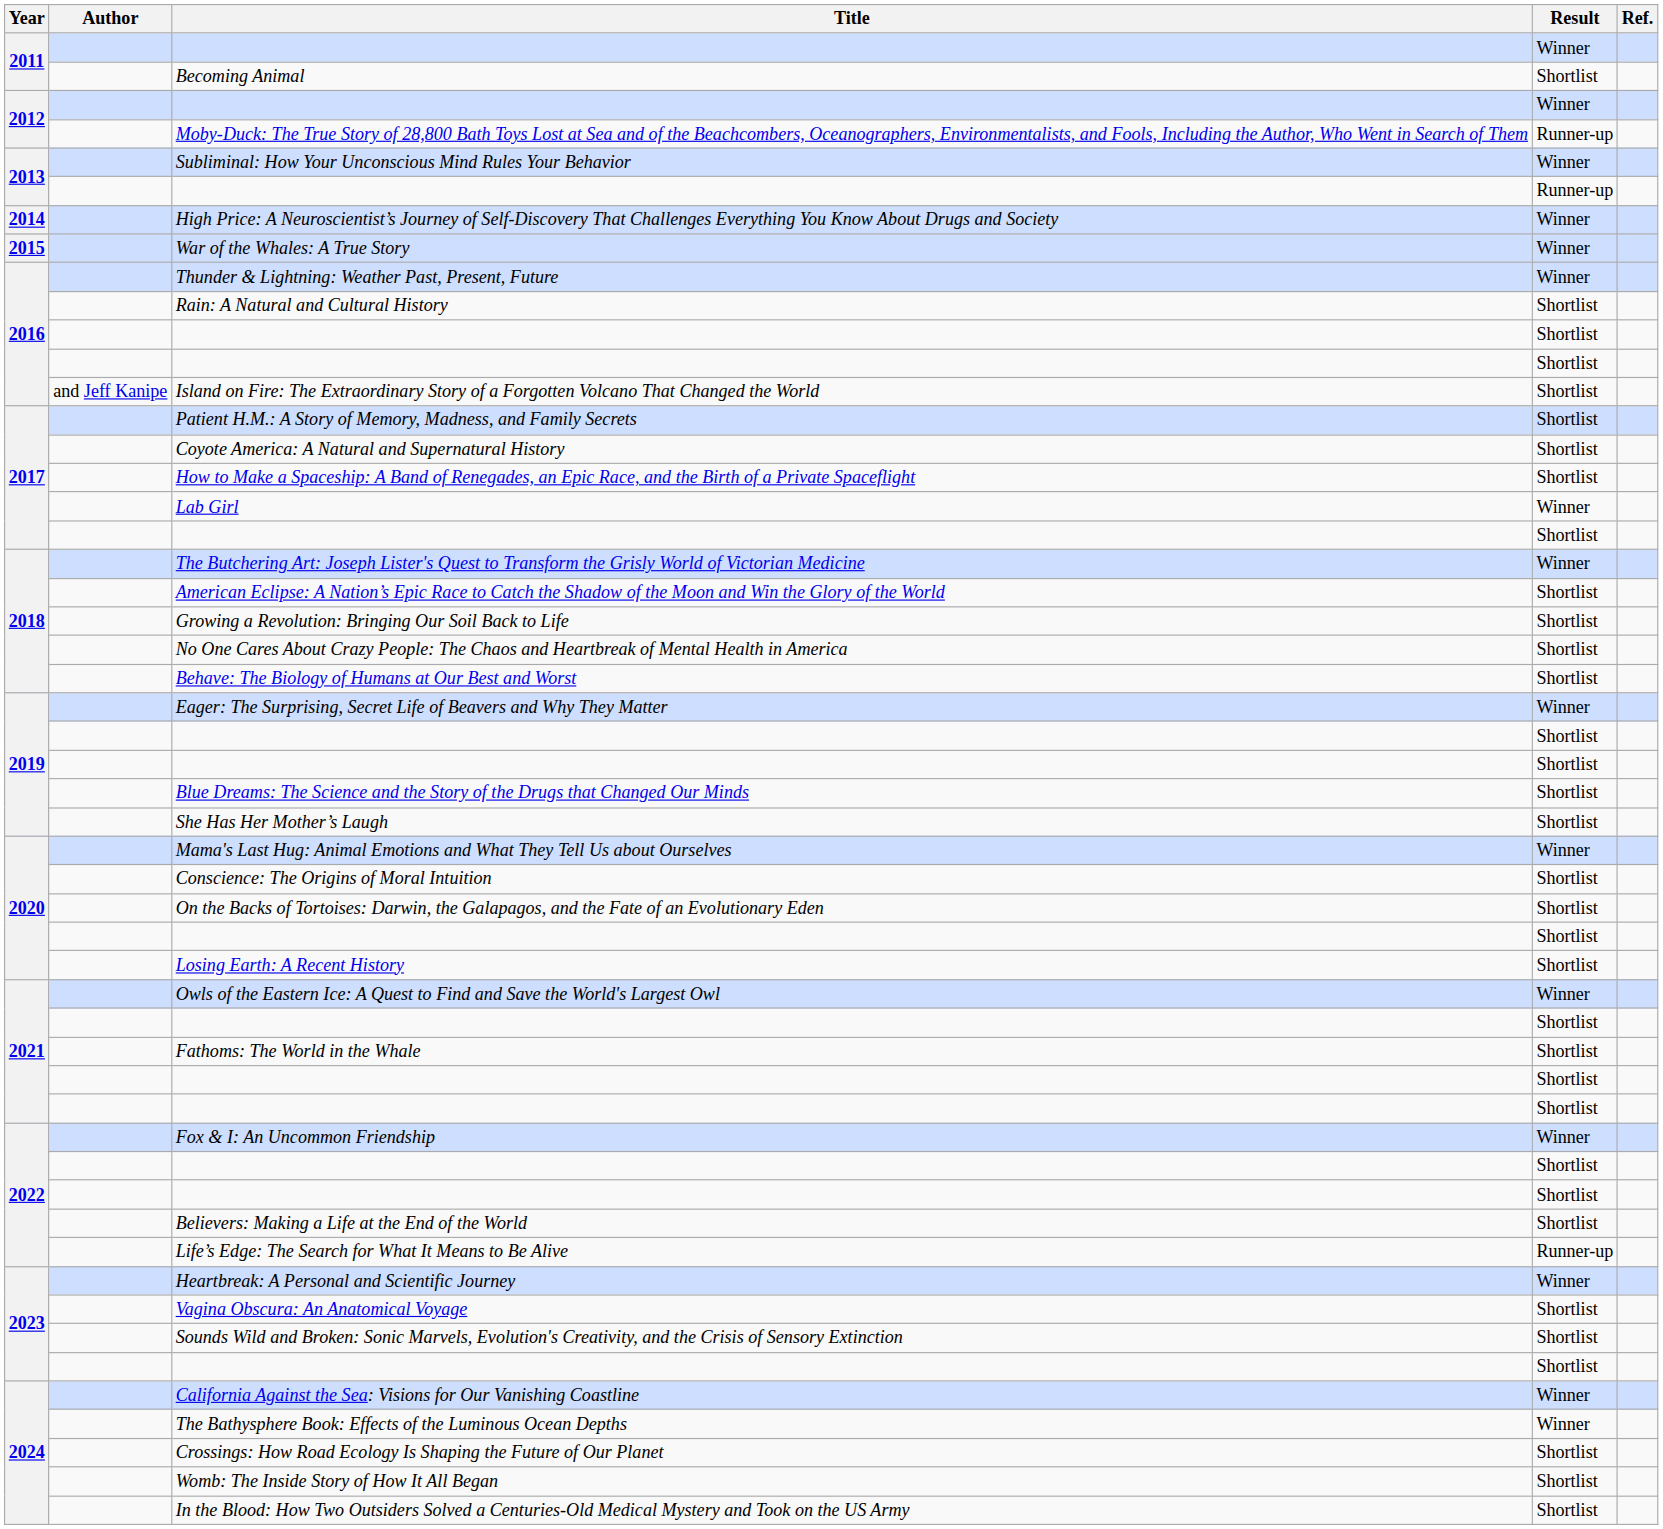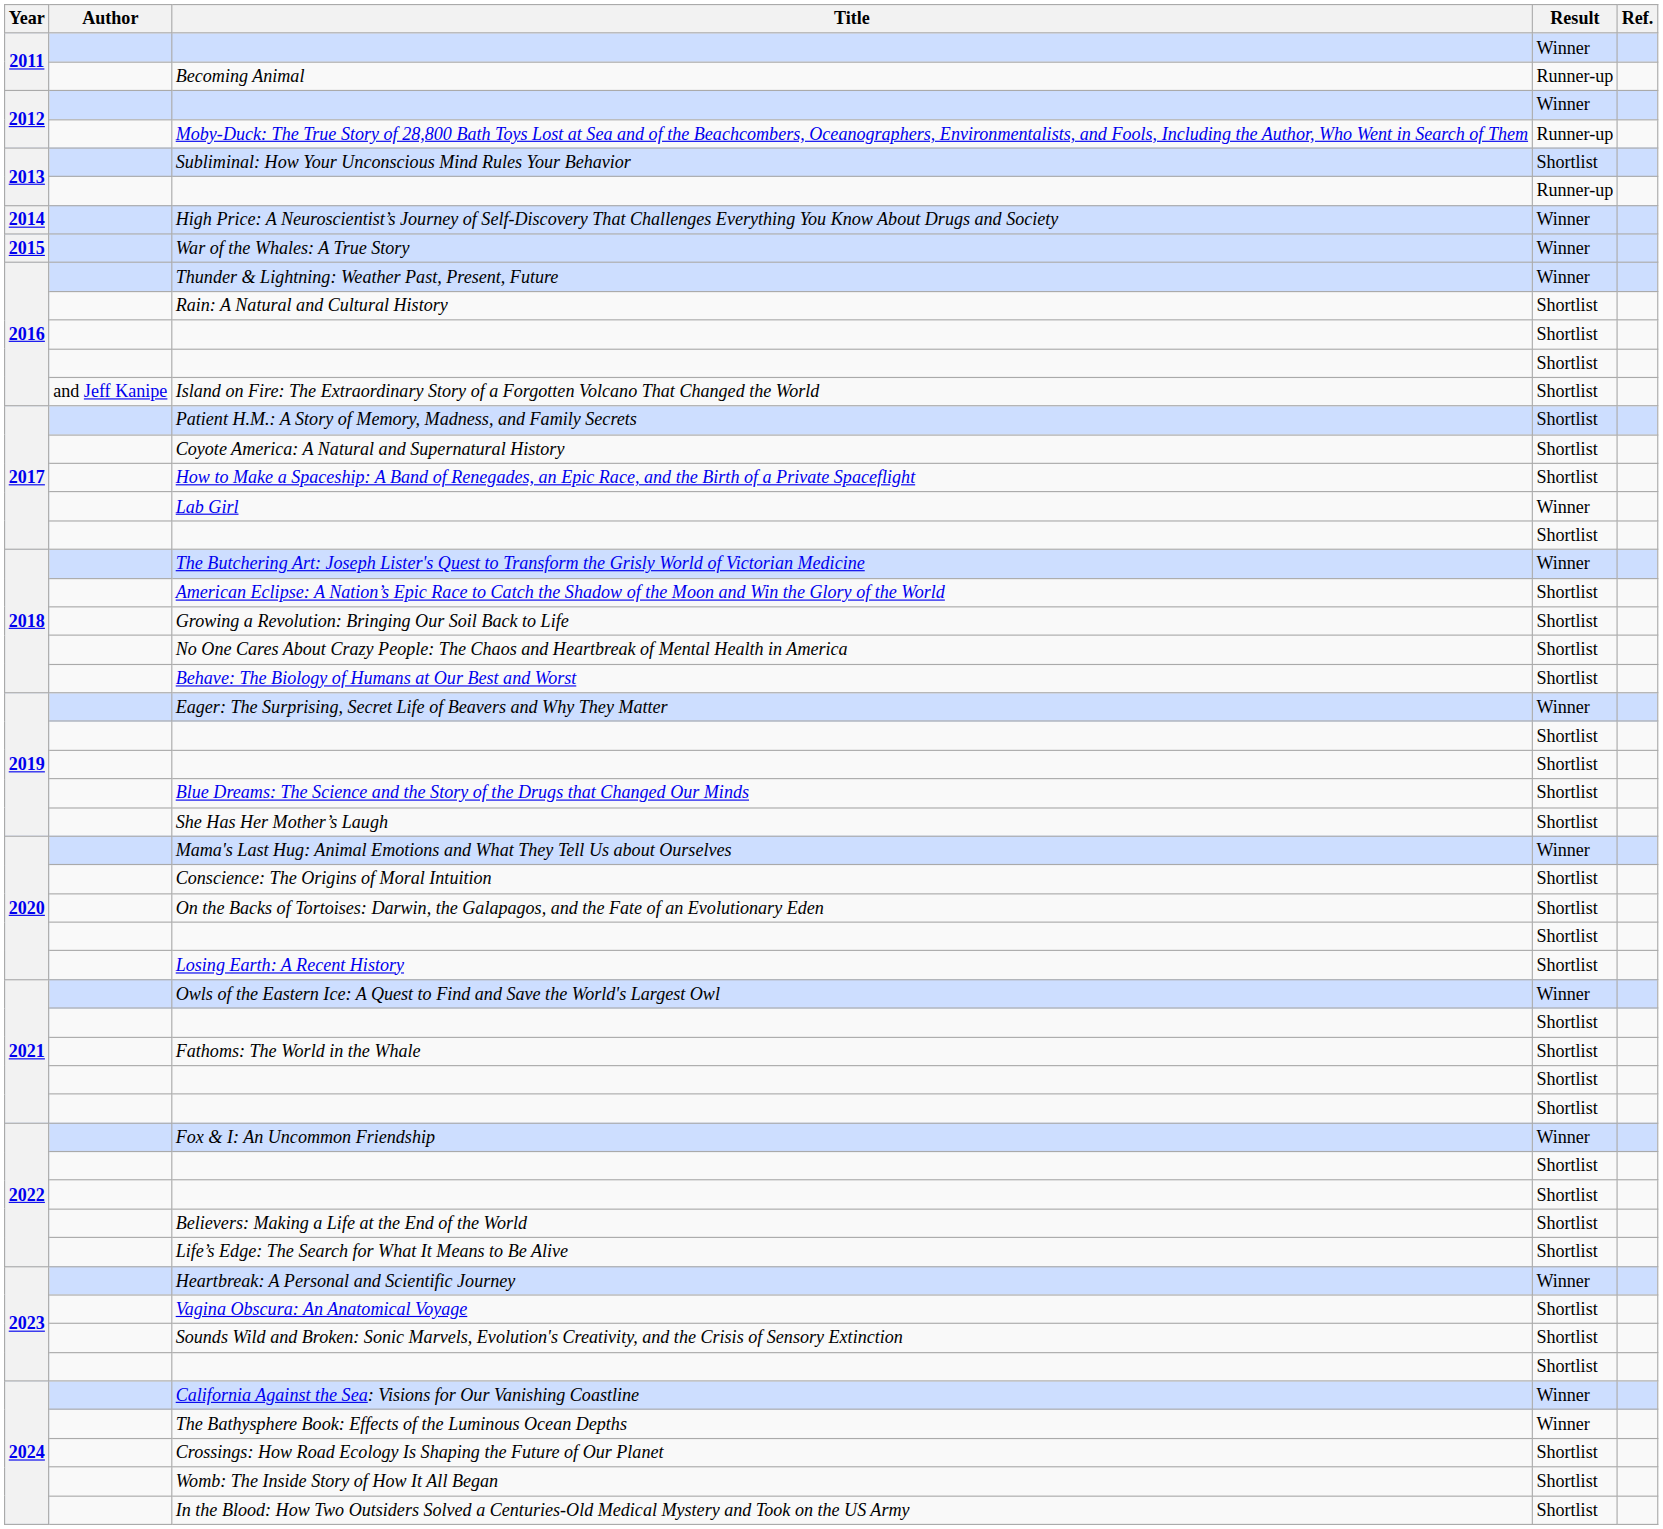 <table class="wikitable sortable mw-collapsible">
 <tr>
 <th>Year</th>
 <th>Author</th>
 <th>Title</th>
 <th>Result</th>
 <th>Ref.</th>
 </tr>
 <tr style=background:#cddeff>
 <th rowspan="2"><a href='#'>2011</a></th>
 <td></td>
 <td><em></em></td>
 <td>Winner</td>
 <td></td>
 </tr>
 <tr>
 <td></td>
 <td><em>Becoming Animal</em></td>
-<td>Shortlist</td>
+<td>Runner-up</td>
 <td></td>
 </tr>
 <tr style=background:#cddeff>
 <th rowspan="2"><a href='#'>2012</a></th>
 <td></td>
 <td><em></em></td>
 <td>Winner</td>
 <td></td>
 </tr>
 <tr>
 <td></td>
 <td><em><a href='#'>Moby-Duck: The True Story of 28,800 Bath Toys Lost at Sea and of the Beachcombers, Oceanographers, Environmentalists, and Fools, Including the Author, Who Went in Search of Them</a></em></td>
 <td>Runner-up</td>
 <td></td>
 </tr>
 <tr style=background:#cddeff>
 <th rowspan="2"><a href='#'>2013</a></th>
 <td></td>
 <td><em>Subliminal: How Your Unconscious Mind Rules Your Behavior</em></td>
-<td>Winner</td>
+<td>Shortlist</td>
 <td></td>
 </tr>
 <tr>
 <td></td>
 <td><em></em></td>
 <td>Runner-up</td>
 <td></td>
 </tr>
 <tr style=background:#cddeff>
 <th><a href='#'>2014</a></th>
 <td></td>
 <td><em>High Price: A Neuroscientist’s Journey of Self-Discovery That Challenges Everything You Know About Drugs and Society</em></td>
 <td>Winner</td>
 <td></td>
 </tr>
 <tr style=background:#cddeff>
 <th><a href='#'>2015</a></th>
 <td></td>
 <td><em>War of the Whales: A True Story</em></td>
 <td>Winner</td>
 <td></td>
 </tr>
 <tr style=background:#cddeff>
 <th rowspan="5"><a href='#'>2016</a></th>
 <td></td>
 <td><em>Thunder & Lightning: Weather Past, Present, Future</em></td>
 <td>Winner</td>
 <td></td>
 </tr>
 <tr>
 <td></td>
 <td><em>Rain: A Natural and Cultural History</em></td>
 <td>Shortlist</td>
 <td></td>
 </tr>
 <tr>
 <td></td>
 <td><em></em></td>
 <td>Shortlist</td>
 <td></td>
 </tr>
 <tr>
 <td></td>
 <td><em></em></td>
 <td>Shortlist</td>
 <td></td>
 </tr>
 <tr>
 <td> and <a href='#'>Jeff Kanipe</a></td>
 <td><em>Island on Fire: The Extraordinary Story of a Forgotten Volcano That Changed the World</em></td>
 <td>Shortlist</td>
 <td></td>
 </tr>
 <tr style="background:#cddeff">
 <th rowspan="5"><a href='#'>2017</a></th>
 <td></td>
 <td><em>Patient H.M.: A Story of Memory, Madness, and Family Secrets</em></td>
 <td>Shortlist</td>
 <td></td>
 </tr>
 <tr>
 <td></td>
 <td><em>Coyote America: A Natural and Supernatural History</em></td>
 <td>Shortlist</td>
 <td></td>
 </tr>
 <tr>
 <td></td>
 <td><em><a href='#'>How to Make a Spaceship: A Band of Renegades, an Epic Race, and the Birth of a Private Spaceflight</a></em></td>
 <td>Shortlist</td>
 <td></td>
 </tr>
 <tr>
 <td></td>
 <td><em><a href='#'>Lab Girl</a></em></td>
 <td>Winner</td>
 <td></td>
 </tr>
 <tr>
 <td></td>
 <td><em></em></td>
 <td>Shortlist</td>
 <td></td>
 </tr>
 <tr style="background:#cddeff">
 <th rowspan="5"><a href='#'>2018</a></th>
 <td></td>
 <td><em><a href='#'>The Butchering Art: Joseph Lister's Quest to Transform the Grisly World of Victorian Medicine</a></em></td>
 <td>Winner</td>
 <td></td>
 </tr>
 <tr>
 <td></td>
 <td><em><a href='#'>American Eclipse: A Nation’s Epic Race to Catch the Shadow of the Moon and Win the Glory of the World</a></em></td>
 <td>Shortlist</td>
 <td></td>
 </tr>
 <tr>
 <td></td>
 <td><em>Growing a Revolution: Bringing Our Soil Back to Life</em></td>
 <td>Shortlist</td>
 <td></td>
 </tr>
 <tr>
 <td></td>
 <td><em>No One Cares About Crazy People: The Chaos and Heartbreak of Mental Health in America</em></td>
 <td>Shortlist</td>
 <td></td>
 </tr>
 <tr>
 <td></td>
 <td><em><a href='#'>Behave: The Biology of Humans at Our Best and Worst</a></em></td>
 <td>Shortlist</td>
 <td></td>
 </tr>
 <tr style="background:#cddeff">
 <th rowspan="5"><a href='#'>2019</a></th>
 <td></td>
 <td><em>Eager: The Surprising, Secret Life of Beavers and Why They Matter</em></td>
 <td>Winner</td>
 <td></td>
 </tr>
 <tr>
 <td></td>
 <td><em></em></td>
 <td>Shortlist</td>
 <td></td>
 </tr>
 <tr>
 <td></td>
 <td><em></em></td>
 <td>Shortlist</td>
 <td></td>
 </tr>
 <tr>
 <td></td>
 <td><em><a href='#'>Blue Dreams: The Science and the Story of the Drugs that Changed Our Minds</a></em></td>
 <td>Shortlist</td>
 <td></td>
 </tr>
 <tr>
 <td></td>
 <td><em>She Has Her Mother’s Laugh</em></td>
 <td>Shortlist</td>
 <td></td>
 </tr>
 <tr style="background:#cddeff">
 <th rowspan="5"><a href='#'>2020</a></th>
 <td></td>
 <td><em>Mama's Last Hug: Animal Emotions and What They Tell Us about Ourselves</em></td>
 <td>Winner</td>
 <td></td>
 </tr>
 <tr>
 <td></td>
 <td><em>Conscience: The Origins of Moral Intuition</em></td>
 <td>Shortlist</td>
 <td></td>
 </tr>
 <tr>
 <td></td>
 <td><em>On the Backs of Tortoises: Darwin, the Galapagos, and the Fate of an Evolutionary Eden</em></td>
 <td>Shortlist</td>
 <td></td>
 </tr>
 <tr>
 <td></td>
 <td><em></em></td>
 <td>Shortlist</td>
 <td></td>
 </tr>
 <tr>
 <td></td>
 <td><em><a href='#'>Losing Earth: A Recent History</a></em></td>
 <td>Shortlist</td>
 <td></td>
 </tr>
 <tr style="background:#cddeff">
 <th rowspan="5"><a href='#'>2021</a></th>
 <td></td>
 <td><em>Owls of the Eastern Ice: A Quest to Find and Save the World's Largest Owl</em></td>
 <td>Winner</td>
 <td></td>
 </tr>
 <tr>
 <td></td>
 <td><em></em></td>
 <td>Shortlist</td>
 <td></td>
 </tr>
 <tr>
 <td></td>
 <td><em>Fathoms: The World in the Whale</em></td>
 <td>Shortlist</td>
 <td></td>
 </tr>
 <tr>
 <td></td>
 <td><em></em></td>
 <td>Shortlist</td>
 <td></td>
 </tr>
 <tr>
 <td></td>
 <td><em></em></td>
 <td>Shortlist</td>
 <td></td>
 </tr>
 <tr style="background:#cddeff">
 <th rowspan="5"><a href='#'>2022</a></th>
 <td></td>
 <td><em>Fox & I: An Uncommon Friendship</em></td>
 <td>Winner</td>
 <td></td>
 </tr>
 <tr>
 <td></td>
 <td><em></em></td>
 <td>Shortlist</td>
 <td></td>
 </tr>
 <tr>
 <td></td>
 <td><em></em></td>
 <td>Shortlist</td>
 <td></td>
 </tr>
 <tr>
 <td></td>
 <td><em>Believers: Making a Life at the End of the World</em></td>
 <td>Shortlist</td>
 <td></td>
 </tr>
 <tr>
 <td></td>
 <td><em>Life’s Edge: The Search for What It Means to Be Alive</em></td>
-<td>Runner-up</td>
+<td>Shortlist</td>
 <td></td>
 </tr>
 <tr style=background:#cddeff>
 <th rowspan="4"><a href='#'>2023</a></th>
 <td></td>
 <td><em>Heartbreak: A Personal and Scientific Journey</em></td>
 <td>Winner</td>
 <td></td>
 </tr>
 <tr>
 <td></td>
 <td><em><a href='#'>Vagina Obscura: An Anatomical Voyage</a></em></td>
 <td>Shortlist</td>
 <td></td>
 </tr>
 <tr>
 <td></td>
 <td><em>Sounds Wild and Broken: Sonic Marvels, Evolution's Creativity, and the Crisis of Sensory Extinction</em></td>
 <td>Shortlist</td>
 <td></td>
 </tr>
 <tr>
 <td></td>
 <td><em></em></td>
 <td>Shortlist</td>
 <td></td>
 </tr>
 <tr style=background:#cddeff>
 <th rowspan="5"><a href='#'>2024</a></th>
 <td></td>
 <td><em><a href='#'>California Against the Sea</a>: Visions for Our Vanishing Coastline</em></td>
 <td>Winner</td>
 <td></td>
 </tr>
 <tr>
 <td></td>
 <td><em>The Bathysphere Book: Effects of the Luminous Ocean Depths</em></td>
 <td>Winner</td>
 <td></td>
 </tr>
 <tr>
 <td></td>
 <td><em>Crossings: How Road Ecology Is Shaping the Future of Our Planet</em></td>
 <td>Shortlist</td>
 <td></td>
 </tr>
 <tr>
 <td></td>
 <td><em>Womb: The Inside Story of How It All Began</em></td>
 <td>Shortlist</td>
 <td></td>
 </tr>
 <tr>
 <td></td>
 <td><em>In the Blood: How Two Outsiders Solved a Centuries-Old Medical Mystery and Took on the US Army</em></td>
 <td>Shortlist</td>
 <td></td>
 </tr>
 </table>
